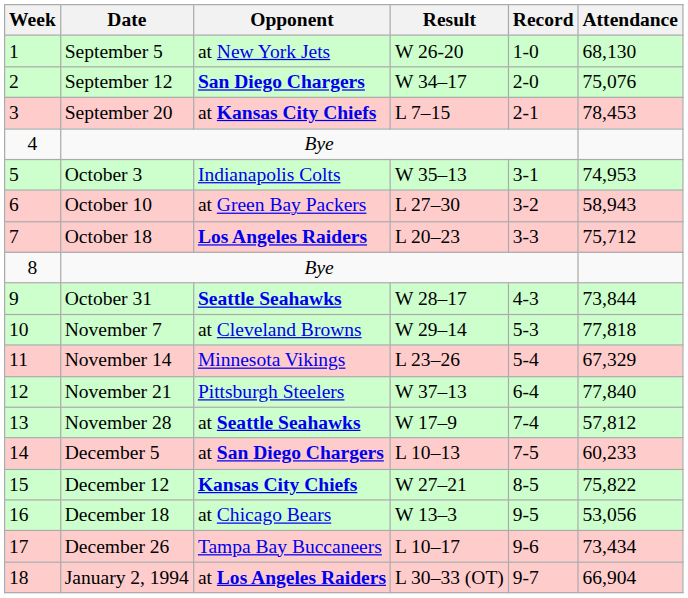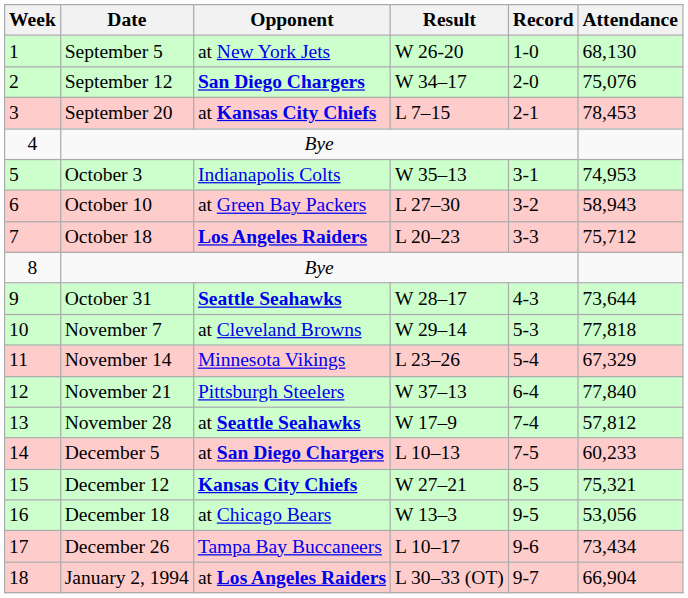 <table class="wikitable" align="center">
 <tr>
 <th>Week</th>
 <th>Date</th>
 <th>Opponent</th>
 <th>Result</th>
 <th>Record</th>
 <th>Attendance</th>
 </tr>
 <tr style="background:#cfc">
 <td>1</td>
 <td>September 5</td>
 <td>at <a href='#'>New York Jets</a></td>
 <td>W 26-20</td>
 <td>1-0</td>
 <td>68,130</td>
 </tr>
 <tr style="background:#cfc">
 <td>2</td>
 <td>September 12</td>
 <td><strong><a href='#'>San Diego Chargers</a></strong></td>
 <td>W 34–17</td>
 <td>2-0</td>
 <td>75,076</td>
 </tr>
 <tr style="background:#fcc">
 <td>3</td>
 <td>September 20</td>
 <td>at <strong><a href='#'>Kansas City Chiefs</a></strong></td>
 <td>L 7–15</td>
 <td>2-1</td>
 <td>78,453</td>
 </tr>
 <tr align="center">
 <td>4</td>
 <td colspan="4" align="center"><em>Bye</em></td>
 </tr>
 <tr style="background:#cfc">
 <td>5</td>
 <td>October 3</td>
 <td><a href='#'>Indianapolis Colts</a></td>
 <td>W 35–13</td>
 <td>3-1</td>
 <td>74,953</td>
 </tr>
 <tr style="background:#fcc">
 <td>6</td>
 <td>October 10</td>
 <td>at <a href='#'>Green Bay Packers</a></td>
 <td>L 27–30</td>
 <td>3-2</td>
 <td>58,943</td>
 </tr>
 <tr style="background:#fcc">
 <td>7</td>
 <td>October 18</td>
 <td><strong><a href='#'>Los Angeles Raiders</a></strong></td>
 <td>L 20–23</td>
 <td>3-3</td>
 <td>75,712</td>
 </tr>
 <tr align="center">
 <td>8</td>
 <td colspan="4" align="center"><em>Bye</em></td>
 </tr>
 <tr style="background:#cfc">
 <td>9</td>
 <td>October 31</td>
 <td><strong><a href='#'>Seattle Seahawks</a></strong></td>
 <td>W 28–17</td>
 <td>4-3</td>
-<td>73,844</td>
+<td>73,644</td>
 </tr>
 <tr style="background:#cfc">
 <td>10</td>
 <td>November 7</td>
 <td>at <a href='#'>Cleveland Browns</a></td>
 <td>W 29–14</td>
 <td>5-3</td>
 <td>77,818</td>
 </tr>
 <tr style="background:#fcc">
 <td>11</td>
 <td>November 14</td>
 <td><a href='#'>Minnesota Vikings</a></td>
 <td>L 23–26</td>
 <td>5-4</td>
 <td>67,329</td>
 </tr>
 <tr style="background:#cfc">
 <td>12</td>
 <td>November 21</td>
 <td><a href='#'>Pittsburgh Steelers</a></td>
 <td>W 37–13</td>
 <td>6-4</td>
 <td>77,840</td>
 </tr>
 <tr style="background:#cfc">
 <td>13</td>
 <td>November 28</td>
 <td>at <strong><a href='#'>Seattle Seahawks</a></strong></td>
 <td>W 17–9</td>
 <td>7-4</td>
 <td>57,812</td>
 </tr>
 <tr style="background:#fcc">
 <td>14</td>
 <td>December 5</td>
 <td>at <strong><a href='#'>San Diego Chargers</a></strong></td>
 <td>L 10–13</td>
 <td>7-5</td>
 <td>60,233</td>
 </tr>
 <tr style="background:#cfc">
 <td>15</td>
 <td>December 12</td>
 <td><strong><a href='#'>Kansas City Chiefs</a></strong></td>
 <td>W 27–21</td>
 <td>8-5</td>
-<td>75,822</td>
+<td>75,321</td>
 </tr>
 <tr style="background:#cfc">
 <td>16</td>
 <td>December 18</td>
 <td>at <a href='#'>Chicago Bears</a></td>
 <td>W 13–3</td>
 <td>9-5</td>
 <td>53,056</td>
 </tr>
 <tr style="background:#fcc">
 <td>17</td>
 <td>December 26</td>
 <td><a href='#'>Tampa Bay Buccaneers</a></td>
 <td>L 10–17</td>
 <td>9-6</td>
 <td>73,434</td>
 </tr>
 <tr style="background:#fcc">
 <td>18</td>
 <td>January 2, 1994</td>
 <td>at <strong><a href='#'>Los Angeles Raiders</a></strong></td>
 <td>L 30–33 (OT)</td>
 <td>9-7</td>
 <td>66,904</td>
 </tr>
 </table>
